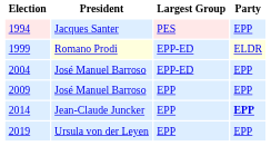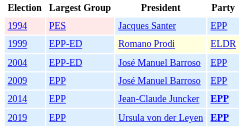 <table border="0" cellpadding="5" cellspacing="2" style="float:right">
 <tr>
 <th>Election</th>
+<th>Largest Group</th>
 <th>President</th>
-<th>Largest Group</th>
 <th>Party</th>
 </tr>
 <tr>
 <td style="background:#ffe8e8"><a href='#'>1994</a></td>
+<td style="background:#ffe8e8"><a href='#'>PES</a></td>
 <td style="background:#def"><a href='#'>Jacques Santer</a></td>
-<td style="background:#ffe8e8"><a href='#'>PES</a></td>
 <td style="background:#def"><a href='#'>EPP</a></td>
 </tr>
 <tr>
 <td style="background:#def"><a href='#'>1999</a></td>
+<td style="background:#def"><a href='#'>EPP-ED</a></td>
 <td style="background:#ffd"><a href='#'>Romano Prodi</a></td>
-<td style="background:#def"><a href='#'>EPP-ED</a></td>
 <td style="background:#ffd"><a href='#'>ELDR</a></td>
 </tr>
 <tr>
 <td style="background:#def"><a href='#'>2004</a></td>
+<td style="background:#def"><a href='#'>EPP-ED</a></td>
 <td style="background:#def"><a href='#'>José Manuel Barroso</a></td>
-<td style="background:#def"><a href='#'>EPP-ED</a></td>
 <td style="background:#def"><a href='#'>EPP</a></td>
 </tr>
 <tr>
 <td style="background:#def"><a href='#'>2009</a></td>
+<td style="background:#def"><a href='#'>EPP</a></td>
 <td style="background:#def"><a href='#'>José Manuel Barroso</a></td>
-<td style="background:#def"><a href='#'>EPP</a></td>
 <td style="background:#def"><a href='#'>EPP</a></td>
 </tr>
 <tr>
 <td style="background:#def"><a href='#'>2014</a></td>
+<td style="background:#def"><a href='#'>EPP</a></td>
 <td style="background:#def"><a href='#'>Jean-Claude Juncker</a></td>
-<td style="background:#def"><a href='#'>EPP</a></td>
 <td style="background:#def"><strong><a href='#'>EPP</a></strong></td>
 </tr>
 <tr>
 <td style="background:#def"><a href='#'>2019</a></td>
+<td style="background:#def"><a href='#'>EPP</a></td>
 <td style="background:#def"><a href='#'>Ursula von der Leyen</a></td>
-<td style="background:#def"><a href='#'>EPP</a></td>
-<td style="background:#def"><a href='#'>EPP</a></td>
+<td style="background:#def"><strong><a href='#'>EPP</a></strong></td>
 </tr>
 </table>
